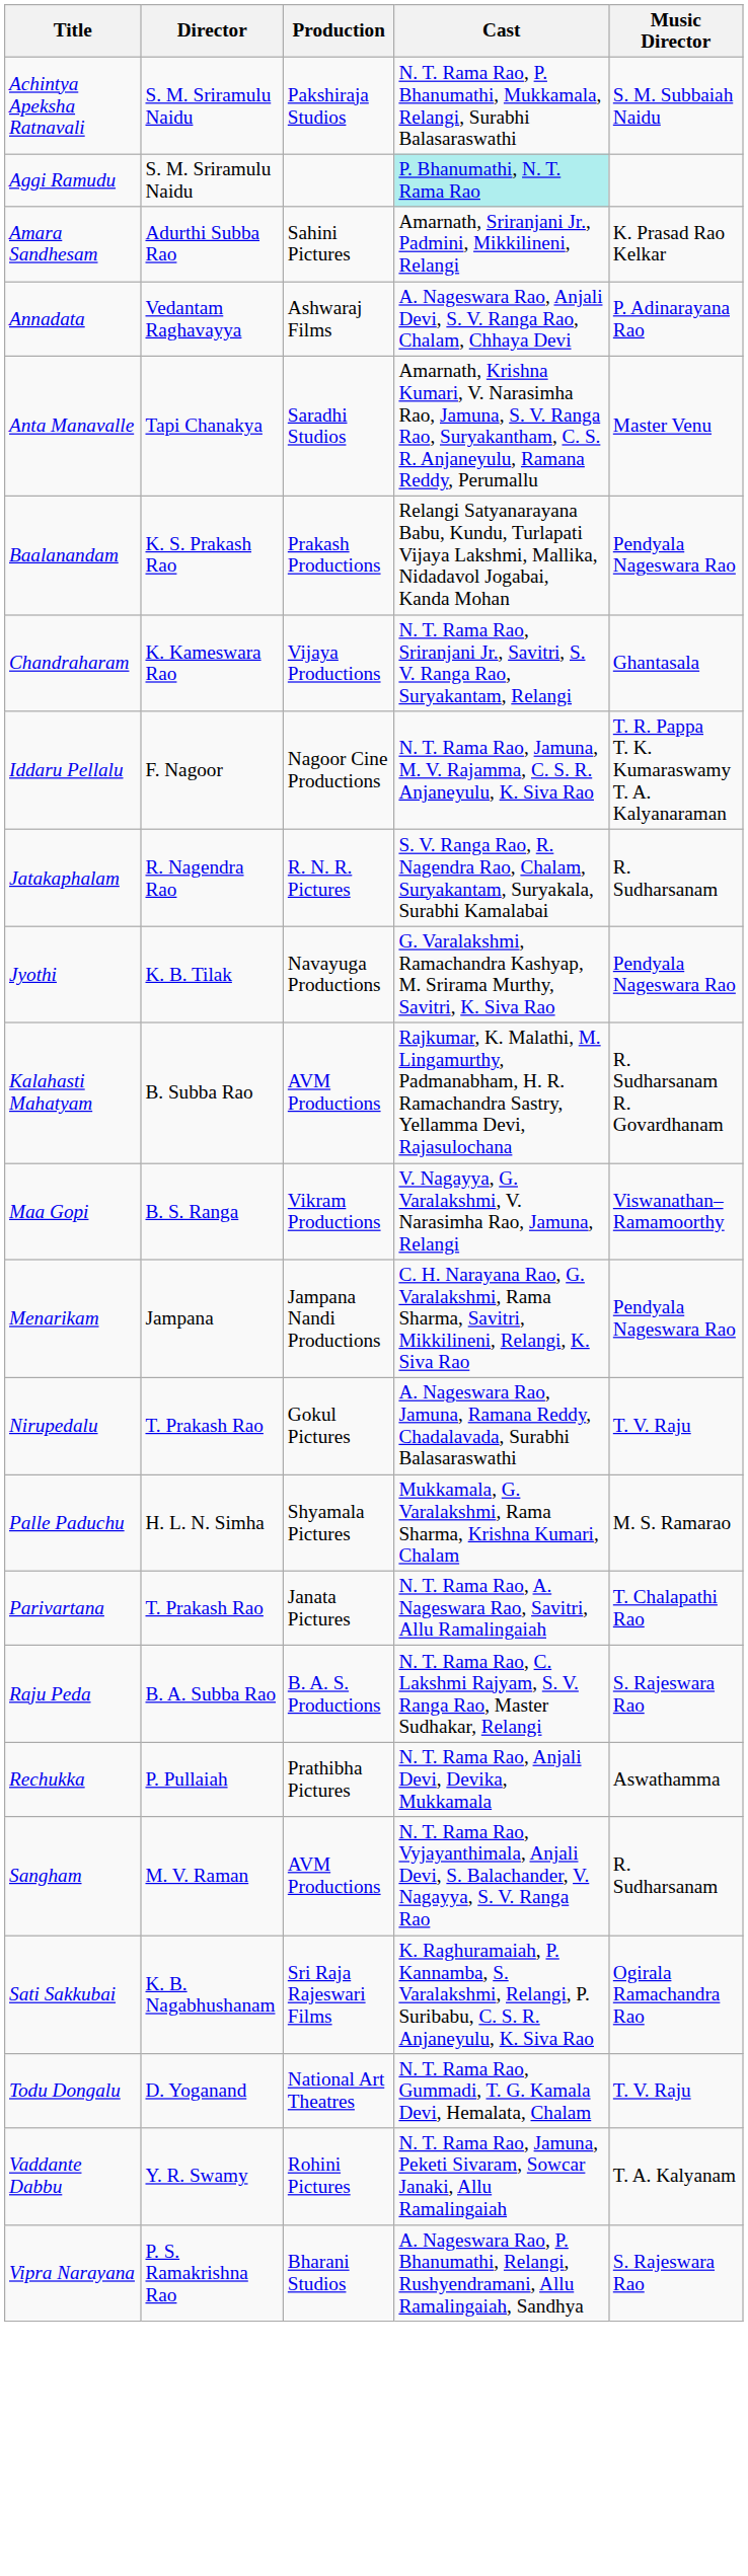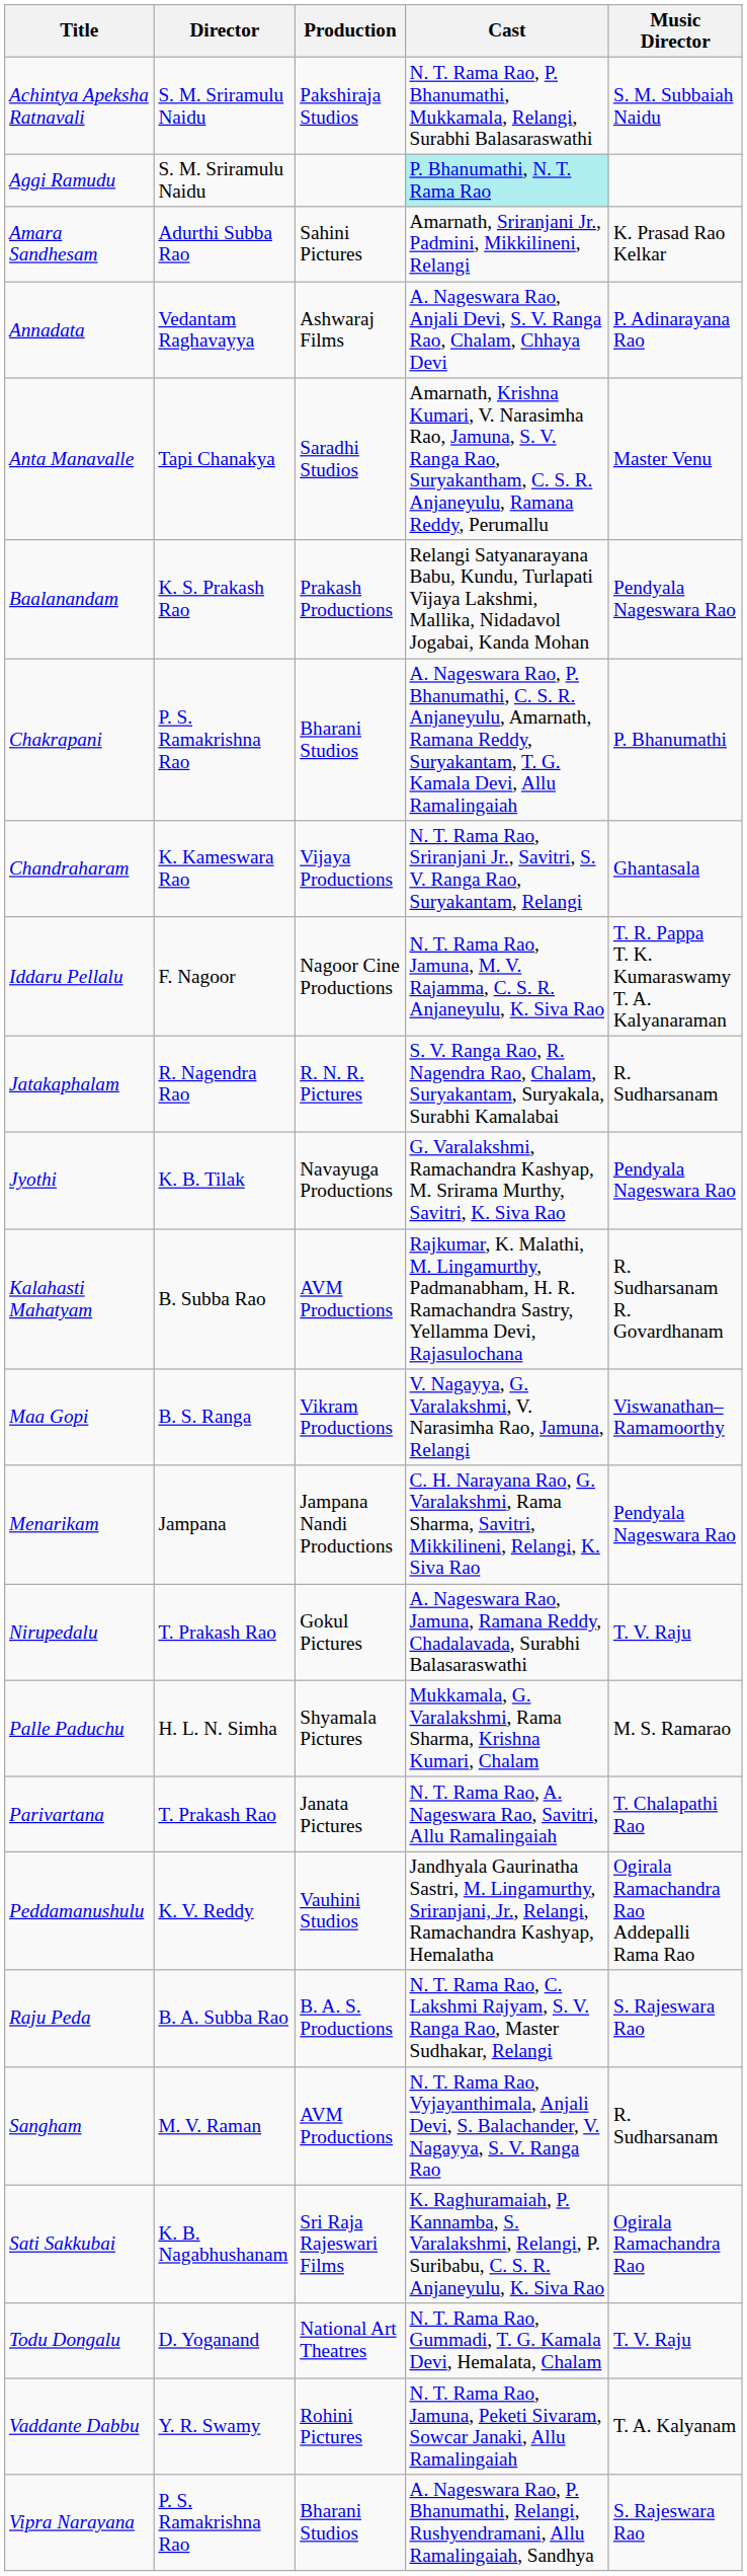 <table class="wikitable">
 <tr>
 <th>Title</th>
 <th>Director</th>
 <th>Production</th>
 <th>Cast</th>
 <th>Music Director</th>
 </tr>
 <tr>
 <td><em><a href='#'>Achintya Apeksha Ratnavali</a></em></td>
 <td><a href='#'>S. M. Sriramulu Naidu</a></td>
 <td><a href='#'>Pakshiraja Studios</a></td>
 <td><a href='#'>N. T. Rama Rao</a>, <a href='#'>P. Bhanumathi</a>, <a href='#'>Mukkamala</a>, <a href='#'>Relangi</a>, Surabhi Balasaraswathi</td>
 <td><a href='#'>S. M. Subbaiah Naidu</a></td>
 </tr>
 <tr>
 <td><em><a href='#'>Aggi Ramudu</a></em></td>
 <td>S. M. Sriramulu Naidu</td>
 <td></td>
 <td style="background: paleturquoise;"><a href='#'>P. Bhanumathi</a>, <a href='#'>N. T. Rama Rao</a></td>
 <td></td>
 </tr>
 <tr>
 <td><em><a href='#'>Amara Sandhesam</a></em></td>
 <td><a href='#'>Adurthi Subba Rao</a></td>
 <td>Sahini Pictures</td>
 <td>Amarnath, <a href='#'>Sriranjani Jr.</a>, <a href='#'>Padmini</a>, <a href='#'>Mikkilineni</a>, <a href='#'>Relangi</a></td>
 <td>K. Prasad Rao<br>Kelkar</td>
 </tr>
 <tr>
 <td><em><a href='#'>Annadata</a></em></td>
 <td><a href='#'>Vedantam Raghavayya</a></td>
 <td>Ashwaraj Films</td>
 <td><a href='#'>A. Nageswara Rao</a>, <a href='#'>Anjali Devi</a>, <a href='#'>S. V. Ranga Rao</a>, <a href='#'>Chalam</a>, <a href='#'>Chhaya Devi</a></td>
 <td><a href='#'>P. Adinarayana Rao</a></td>
 </tr>
 <tr>
 <td><em><a href='#'>Anta Manavalle</a></em></td>
 <td><a href='#'>Tapi Chanakya</a></td>
 <td><a href='#'>Saradhi Studios</a></td>
 <td>Amarnath, <a href='#'>Krishna Kumari</a>, V. Narasimha Rao, <a href='#'>Jamuna</a>, <a href='#'>S. V. Ranga Rao</a>, <a href='#'>Suryakantham</a>, <a href='#'>C. S. R. Anjaneyulu</a>, <a href='#'>Ramana Reddy</a>, Perumallu</td>
 <td><a href='#'>Master Venu</a></td>
 </tr>
 <tr>
 <td><em><a href='#'>Baalanandam</a></em></td>
 <td><a href='#'>K. S. Prakash Rao</a></td>
 <td><a href='#'>Prakash Productions</a></td>
 <td>Relangi Satyanarayana Babu, Kundu, Turlapati Vijaya Lakshmi, Mallika, Nidadavol Jogabai, Kanda Mohan</td>
 <td><a href='#'>Pendyala Nageswara Rao</a></td>
+</tr>
+<tr>
+<td><em><a href='#'>Chakrapani</a></em></td>
+<td><a href='#'>P. S. Ramakrishna Rao</a></td>
+<td><a href='#'>Bharani Studios</a></td>
+<td><a href='#'>A. Nageswara Rao</a>, <a href='#'>P. Bhanumathi</a>, <a href='#'>C. S. R. Anjaneyulu</a>, Amarnath, <a href='#'>Ramana Reddy</a>, <a href='#'>Suryakantam</a>, <a href='#'>T. G. Kamala Devi</a>, <a href='#'>Allu Ramalingaiah</a></td>
+<td><a href='#'>P. Bhanumathi</a></td>
 </tr>
 <tr>
 <td><em><a href='#'>Chandraharam</a></em></td>
 <td><a href='#'>K. Kameswara Rao</a></td>
 <td><a href='#'>Vijaya Productions</a></td>
 <td><a href='#'>N. T. Rama Rao</a>, <a href='#'>Sriranjani Jr.</a>, <a href='#'>Savitri</a>, <a href='#'>S. V. Ranga Rao</a>, <a href='#'>Suryakantam</a>, <a href='#'>Relangi</a></td>
 <td><a href='#'>Ghantasala</a></td>
 </tr>
 <tr>
 <td><em><a href='#'>Iddaru Pellalu</a></em></td>
 <td>F. Nagoor</td>
 <td>Nagoor Cine Productions</td>
 <td><a href='#'>N. T. Rama Rao</a>, <a href='#'>Jamuna</a>, <a href='#'>M. V. Rajamma</a>, <a href='#'>C. S. R. Anjaneyulu</a>, <a href='#'>K. Siva Rao</a></td>
 <td><a href='#'>T. R. Pappa</a><br>T. K. Kumaraswamy<br>T. A. Kalyanaraman</td>
 </tr>
 <tr>
 <td><em><a href='#'>Jatakaphalam</a></em></td>
 <td><a href='#'>R. Nagendra Rao</a></td>
 <td><a href='#'>R. N. R. Pictures</a></td>
 <td><a href='#'>S. V. Ranga Rao</a>, <a href='#'>R. Nagendra Rao</a>, <a href='#'>Chalam</a>, <a href='#'>Suryakantam</a>, Suryakala, Surabhi Kamalabai</td>
 <td>R. Sudharsanam</td>
 </tr>
 <tr>
 <td><em><a href='#'>Jyothi</a></em></td>
 <td><a href='#'>K. B. Tilak</a></td>
 <td>Navayuga Productions</td>
 <td><a href='#'>G. Varalakshmi</a>, Ramachandra Kashyap, M. Srirama Murthy, <a href='#'>Savitri</a>, <a href='#'>K. Siva Rao</a></td>
 <td><a href='#'>Pendyala Nageswara Rao</a></td>
 </tr>
 <tr>
 <td><em><a href='#'>Kalahasti Mahatyam</a></em></td>
 <td>B. Subba Rao</td>
 <td><a href='#'>AVM Productions</a></td>
 <td><a href='#'>Rajkumar</a>, K. Malathi, <a href='#'>M. Lingamurthy</a>, Padmanabham, H. R. Ramachandra Sastry, Yellamma Devi, <a href='#'>Rajasulochana</a></td>
 <td>R. Sudharsanam<br>R. Govardhanam</td>
 </tr>
 <tr>
 <td><em><a href='#'>Maa Gopi</a></em></td>
 <td><a href='#'>B. S. Ranga</a></td>
 <td><a href='#'>Vikram Productions</a></td>
 <td><a href='#'>V. Nagayya</a>, <a href='#'>G. Varalakshmi</a>, V. Narasimha Rao, <a href='#'>Jamuna</a>, <a href='#'>Relangi</a></td>
 <td><a href='#'>Viswanathan–Ramamoorthy</a></td>
 </tr>
 <tr>
 <td><em><a href='#'>Menarikam</a></em></td>
 <td>Jampana</td>
 <td>Jampana Nandi Productions</td>
 <td><a href='#'>C. H. Narayana Rao</a>, <a href='#'>G. Varalakshmi</a>, Rama Sharma, <a href='#'>Savitri</a>, <a href='#'>Mikkilineni</a>, <a href='#'>Relangi</a>, <a href='#'>K. Siva Rao</a></td>
 <td><a href='#'>Pendyala Nageswara Rao</a></td>
 </tr>
 <tr>
 <td><em><a href='#'>Nirupedalu</a></em></td>
 <td><a href='#'>T. Prakash Rao</a></td>
 <td>Gokul Pictures</td>
 <td><a href='#'>A. Nageswara Rao</a>, <a href='#'>Jamuna</a>, <a href='#'>Ramana Reddy</a>, <a href='#'>Chadalavada</a>, Surabhi Balasaraswathi</td>
 <td><a href='#'>T. V. Raju</a></td>
 </tr>
 <tr>
 <td><em><a href='#'>Palle Paduchu</a></em></td>
 <td>H. L. N. Simha</td>
 <td>Shyamala Pictures</td>
 <td><a href='#'>Mukkamala</a>, <a href='#'>G. Varalakshmi</a>, Rama Sharma, <a href='#'>Krishna Kumari</a>, <a href='#'>Chalam</a></td>
 <td>M. S. Ramarao</td>
 </tr>
 <tr>
 <td><em><a href='#'>Parivartana</a></em></td>
 <td><a href='#'>T. Prakash Rao</a></td>
 <td>Janata Pictures</td>
 <td><a href='#'>N. T. Rama Rao</a>, <a href='#'>A. Nageswara Rao</a>, <a href='#'>Savitri</a>, <a href='#'>Allu Ramalingaiah</a></td>
 <td><a href='#'>T. Chalapathi Rao</a></td>
 </tr>
 <tr>
+<td><em><a href='#'>Peddamanushulu</a></em></td>
+<td><a href='#'>K. V. Reddy</a></td>
+<td><a href='#'>Vauhini Studios</a></td>
+<td>Jandhyala Gaurinatha Sastri, <a href='#'>M. Lingamurthy</a>, <a href='#'>Sriranjani, Jr.</a>, <a href='#'>Relangi</a>, Ramachandra Kashyap, Hemalatha</td>
+<td><a href='#'>Ogirala Ramachandra Rao</a><br>Addepalli Rama Rao</td>
+</tr>
+<tr>
 <td><em><a href='#'>Raju Peda</a></em></td>
 <td><a href='#'>B. A. Subba Rao</a></td>
 <td><a href='#'>B. A. S. Productions</a></td>
 <td><a href='#'>N. T. Rama Rao</a>, <a href='#'>C. Lakshmi Rajyam</a>, <a href='#'>S. V. Ranga Rao</a>, Master Sudhakar, <a href='#'>Relangi</a></td>
 <td><a href='#'>S. Rajeswara Rao</a></td>
-</tr>
-<tr>
-<td><em><a href='#'>Rechukka</a></em></td>
-<td><a href='#'>P. Pullaiah</a></td>
-<td>Prathibha Pictures</td>
-<td><a href='#'>N. T. Rama Rao</a>, <a href='#'>Anjali Devi</a>, <a href='#'>Devika</a>, <a href='#'>Mukkamala</a></td>
-<td>Aswathamma</td>
 </tr>
 <tr>
 <td><em><a href='#'>Sangham</a></em></td>
 <td><a href='#'>M. V. Raman</a></td>
 <td><a href='#'>AVM Productions</a></td>
 <td><a href='#'>N. T. Rama Rao</a>, <a href='#'>Vyjayanthimala</a>, <a href='#'>Anjali Devi</a>, <a href='#'>S. Balachander</a>, <a href='#'>V. Nagayya</a>, <a href='#'>S. V. Ranga Rao</a></td>
 <td>R. Sudharsanam</td>
 </tr>
 <tr>
 <td><em><a href='#'>Sati Sakkubai</a></em></td>
 <td><a href='#'>K. B. Nagabhushanam</a></td>
 <td><a href='#'>Sri Raja Rajeswari Films</a></td>
 <td><a href='#'>K. Raghuramaiah</a>, <a href='#'>P. Kannamba</a>, <a href='#'>S. Varalakshmi</a>, <a href='#'>Relangi</a>, P. Suribabu, <a href='#'>C. S. R. Anjaneyulu</a>, <a href='#'>K. Siva Rao</a></td>
 <td><a href='#'>Ogirala Ramachandra Rao</a></td>
 </tr>
 <tr>
 <td><em><a href='#'>Todu Dongalu</a></em></td>
 <td><a href='#'>D. Yoganand</a></td>
 <td><a href='#'>National Art Theatres</a></td>
 <td><a href='#'>N. T. Rama Rao</a>, <a href='#'>Gummadi</a>, <a href='#'>T. G. Kamala Devi</a>, Hemalata, <a href='#'>Chalam</a></td>
 <td><a href='#'>T. V. Raju</a></td>
 </tr>
 <tr>
 <td><em><a href='#'>Vaddante Dabbu</a></em></td>
 <td><a href='#'>Y. R. Swamy</a></td>
 <td><a href='#'>Rohini Pictures</a></td>
 <td><a href='#'>N. T. Rama Rao</a>, <a href='#'>Jamuna</a>, <a href='#'>Peketi Sivaram</a>, <a href='#'>Sowcar Janaki</a>, <a href='#'>Allu Ramalingaiah</a></td>
 <td>T. A. Kalyanam</td>
 </tr>
 <tr>
 <td><em><a href='#'>Vipra Narayana</a></em></td>
 <td><a href='#'>P. S. Ramakrishna Rao</a></td>
 <td><a href='#'>Bharani Studios</a></td>
 <td><a href='#'>A. Nageswara Rao</a>, <a href='#'>P. Bhanumathi</a>, <a href='#'>Relangi</a>, <a href='#'>Rushyendramani</a>, <a href='#'>Allu Ramalingaiah</a>, Sandhya</td>
 <td><a href='#'>S. Rajeswara Rao</a></td>
 </tr>
 </table>
